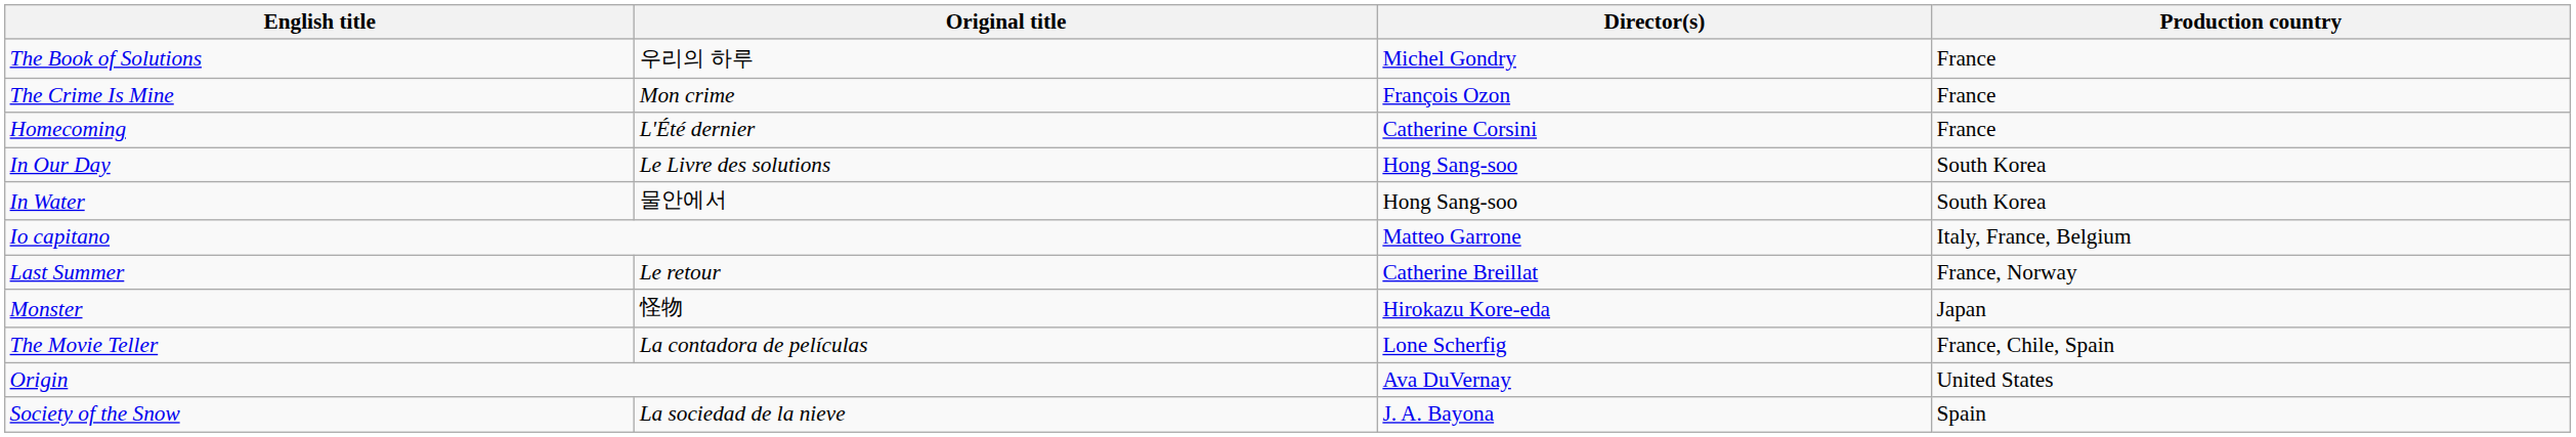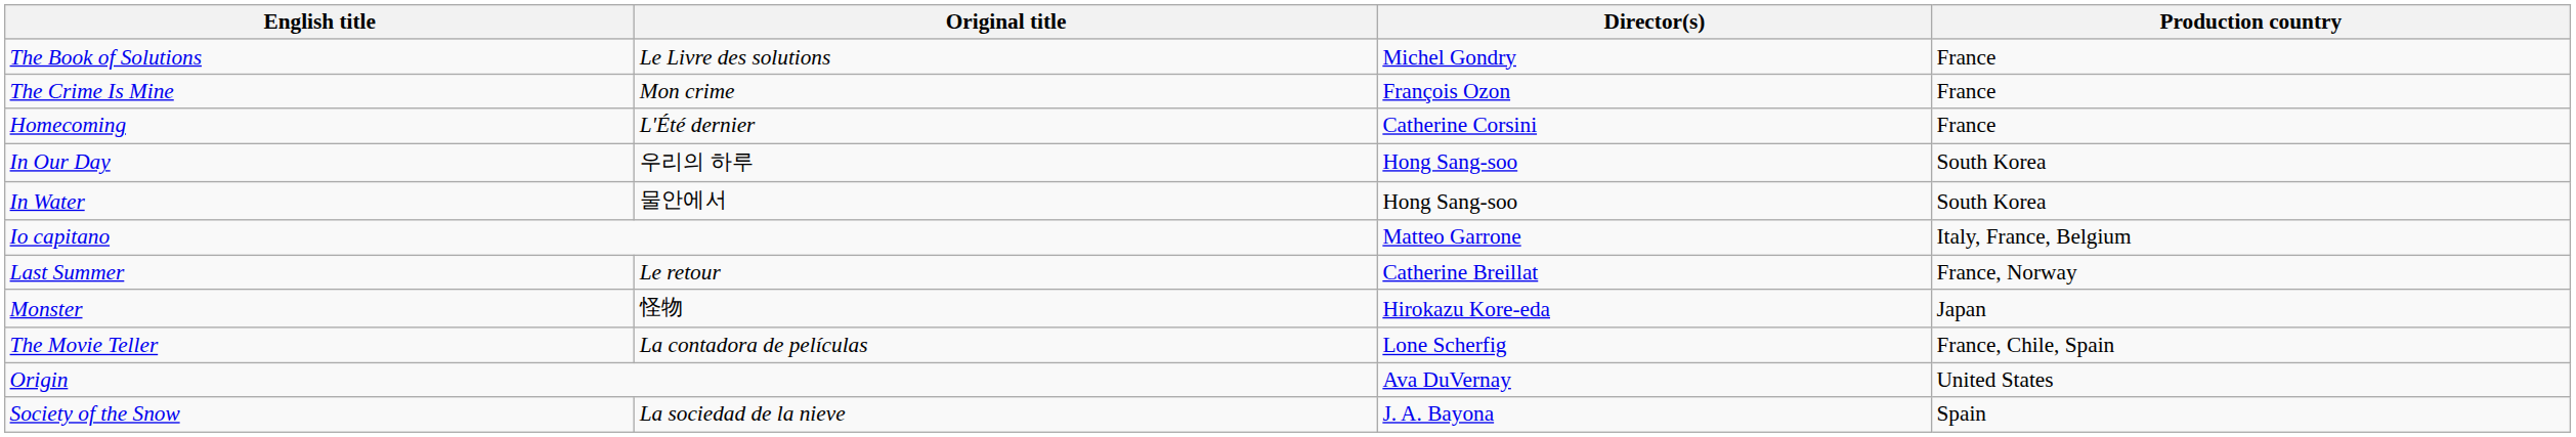 <table class="wikitable" style="width:95%; margin-bottom:2px">
 <tr>
 <th>English title</th>
 <th>Original title</th>
 <th>Director(s)</th>
 <th>Production country</th>
 </tr>
 <tr>
 <td><em><a href='#'>The Book of Solutions</a></em></td>
-<td>우리의 하루</td>
+<td><em>Le Livre des solutions</em></td>
 <td><a href='#'>Michel Gondry</a></td>
 <td>France</td>
 </tr>
 <tr>
 <td><em><a href='#'>The Crime Is Mine</a></em></td>
 <td><em>Mon crime</em></td>
 <td><a href='#'>François Ozon</a></td>
 <td>France</td>
 </tr>
 <tr>
 <td><em><a href='#'>Homecoming</a></em></td>
 <td><em>L'Été dernier</em></td>
 <td><a href='#'>Catherine Corsini</a></td>
 <td>France</td>
 </tr>
 <tr>
 <td><em><a href='#'>In Our Day</a></em></td>
-<td><em>Le Livre des solutions</em></td>
+<td>우리의 하루</td>
 <td><a href='#'>Hong Sang-soo</a></td>
 <td>South Korea</td>
 </tr>
 <tr>
 <td><em><a href='#'>In Water</a></em></td>
 <td>물안에서</td>
 <td>Hong Sang-soo</td>
 <td>South Korea</td>
 </tr>
 <tr>
 <td colspan="2"><em><a href='#'>Io capitano</a></em></td>
 <td><a href='#'>Matteo Garrone</a></td>
 <td>Italy, France, Belgium</td>
 </tr>
 <tr>
 <td><em><a href='#'>Last Summer</a></em></td>
 <td><em>Le retour</em></td>
 <td><a href='#'>Catherine Breillat</a></td>
 <td>France, Norway</td>
 </tr>
 <tr>
 <td><em><a href='#'>Monster</a></em></td>
 <td>怪物</td>
 <td><a href='#'>Hirokazu Kore-eda</a></td>
 <td>Japan</td>
 </tr>
 <tr>
 <td><em><a href='#'>The Movie Teller</a></em></td>
 <td><em>La contadora de películas</em></td>
 <td><a href='#'>Lone Scherfig</a></td>
 <td>France, Chile, Spain</td>
 </tr>
 <tr>
 <td colspan="2"><em><a href='#'>Origin</a></em></td>
 <td><a href='#'>Ava DuVernay</a></td>
 <td>United States</td>
 </tr>
 <tr>
 <td><em><a href='#'>Society of the Snow</a></em></td>
 <td><em>La sociedad de la nieve</em></td>
 <td><a href='#'>J. A. Bayona</a></td>
 <td>Spain</td>
 </tr>
 </table>
